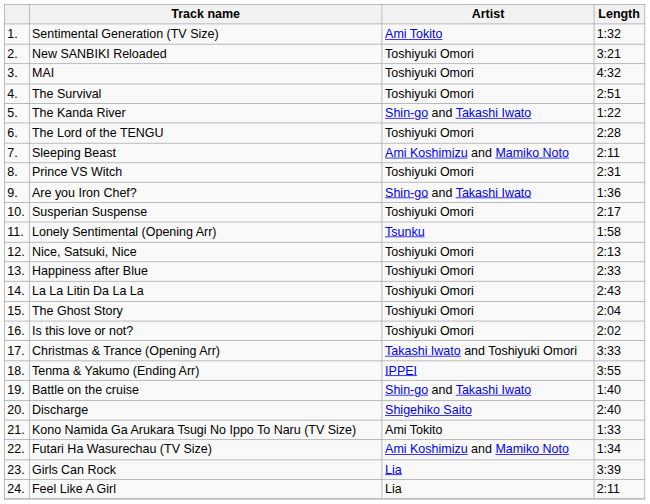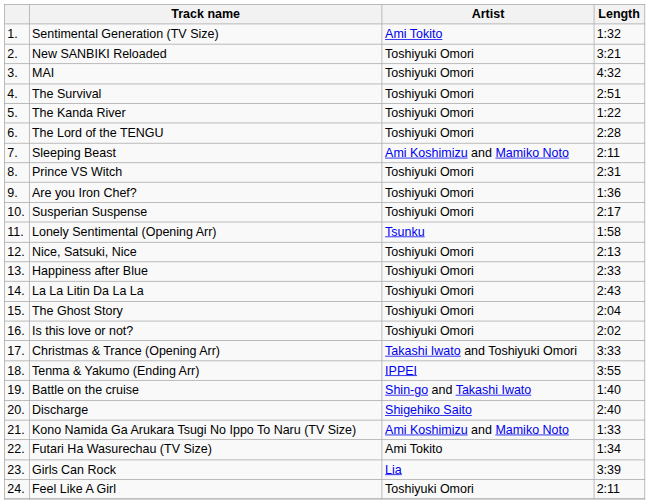 <table class="wikitable" style="width:65%;">
 <tr>
 <th></th>
 <th>Track name</th>
 <th>Artist</th>
 <th>Length</th>
 </tr>
 <tr>
 <td>1.</td>
 <td>Sentimental Generation (TV Size)</td>
 <td><a href='#'>Ami Tokito</a></td>
 <td>1:32</td>
 </tr>
 <tr>
 <td>2.</td>
 <td>New SANBIKI Reloaded</td>
 <td>Toshiyuki Omori</td>
 <td>3:21</td>
 </tr>
 <tr>
 <td>3.</td>
 <td>MAI</td>
 <td>Toshiyuki Omori</td>
 <td>4:32</td>
 </tr>
 <tr>
 <td>4.</td>
 <td>The Survival</td>
 <td>Toshiyuki Omori</td>
 <td>2:51</td>
 </tr>
 <tr>
 <td>5.</td>
 <td>The Kanda River</td>
-<td><a href='#'>Shin-go</a> and <a href='#'>Takashi Iwato</a></td>
+<td>Toshiyuki Omori</td>
 <td>1:22</td>
 </tr>
 <tr>
 <td>6.</td>
 <td>The Lord of the TENGU</td>
 <td>Toshiyuki Omori</td>
 <td>2:28</td>
 </tr>
 <tr>
 <td>7.</td>
 <td>Sleeping Beast</td>
 <td><a href='#'>Ami Koshimizu</a> and <a href='#'>Mamiko Noto</a></td>
 <td>2:11</td>
 </tr>
 <tr>
 <td>8.</td>
 <td>Prince VS Witch</td>
 <td>Toshiyuki Omori</td>
 <td>2:31</td>
 </tr>
 <tr>
 <td>9.</td>
 <td>Are you Iron Chef?</td>
-<td><a href='#'>Shin-go</a> and <a href='#'>Takashi Iwato</a></td>
+<td>Toshiyuki Omori</td>
 <td>1:36</td>
 </tr>
 <tr>
 <td>10.</td>
 <td>Susperian Suspense</td>
 <td>Toshiyuki Omori</td>
 <td>2:17</td>
 </tr>
 <tr>
 <td>11.</td>
 <td>Lonely Sentimental (Opening Arr)</td>
 <td><a href='#'>Tsunku</a></td>
 <td>1:58</td>
 </tr>
 <tr>
 <td>12.</td>
 <td>Nice, Satsuki, Nice</td>
 <td>Toshiyuki Omori</td>
 <td>2:13</td>
 </tr>
 <tr>
 <td>13.</td>
 <td>Happiness after Blue</td>
 <td>Toshiyuki Omori</td>
 <td>2:33</td>
 </tr>
 <tr>
 <td>14.</td>
 <td>La La Litin Da La La</td>
 <td>Toshiyuki Omori</td>
 <td>2:43</td>
 </tr>
 <tr>
 <td>15.</td>
 <td>The Ghost Story</td>
 <td>Toshiyuki Omori</td>
 <td>2:04</td>
 </tr>
 <tr>
 <td>16.</td>
 <td>Is this love or not?</td>
 <td>Toshiyuki Omori</td>
 <td>2:02</td>
 </tr>
 <tr>
 <td>17.</td>
 <td>Christmas & Trance (Opening Arr)</td>
 <td><a href='#'>Takashi Iwato</a> and Toshiyuki Omori</td>
 <td>3:33</td>
 </tr>
 <tr>
 <td>18.</td>
 <td>Tenma & Yakumo (Ending Arr)</td>
 <td><a href='#'>IPPEI</a></td>
 <td>3:55</td>
 </tr>
 <tr>
 <td>19.</td>
 <td>Battle on the cruise</td>
 <td><a href='#'>Shin-go</a> and <a href='#'>Takashi Iwato</a></td>
 <td>1:40</td>
 </tr>
 <tr>
 <td>20.</td>
 <td>Discharge</td>
 <td><a href='#'>Shigehiko Saito</a></td>
 <td>2:40</td>
 </tr>
 <tr>
 <td>21.</td>
 <td>Kono Namida Ga Arukara Tsugi No Ippo To Naru (TV Size)</td>
-<td>Ami Tokito</td>
+<td><a href='#'>Ami Koshimizu</a> and <a href='#'>Mamiko Noto</a></td>
 <td>1:33</td>
 </tr>
 <tr>
 <td>22.</td>
 <td>Futari Ha Wasurechau (TV Size)</td>
-<td><a href='#'>Ami Koshimizu</a> and <a href='#'>Mamiko Noto</a></td>
+<td>Ami Tokito</td>
 <td>1:34</td>
 </tr>
 <tr>
 <td>23.</td>
 <td>Girls Can Rock</td>
 <td><a href='#'>Lia</a></td>
 <td>3:39</td>
 </tr>
 <tr>
 <td>24.</td>
 <td>Feel Like A Girl</td>
-<td>Lia</td>
+<td>Toshiyuki Omori</td>
 <td>2:11</td>
 </tr>
 <tr>
 </tr>
 </table>
